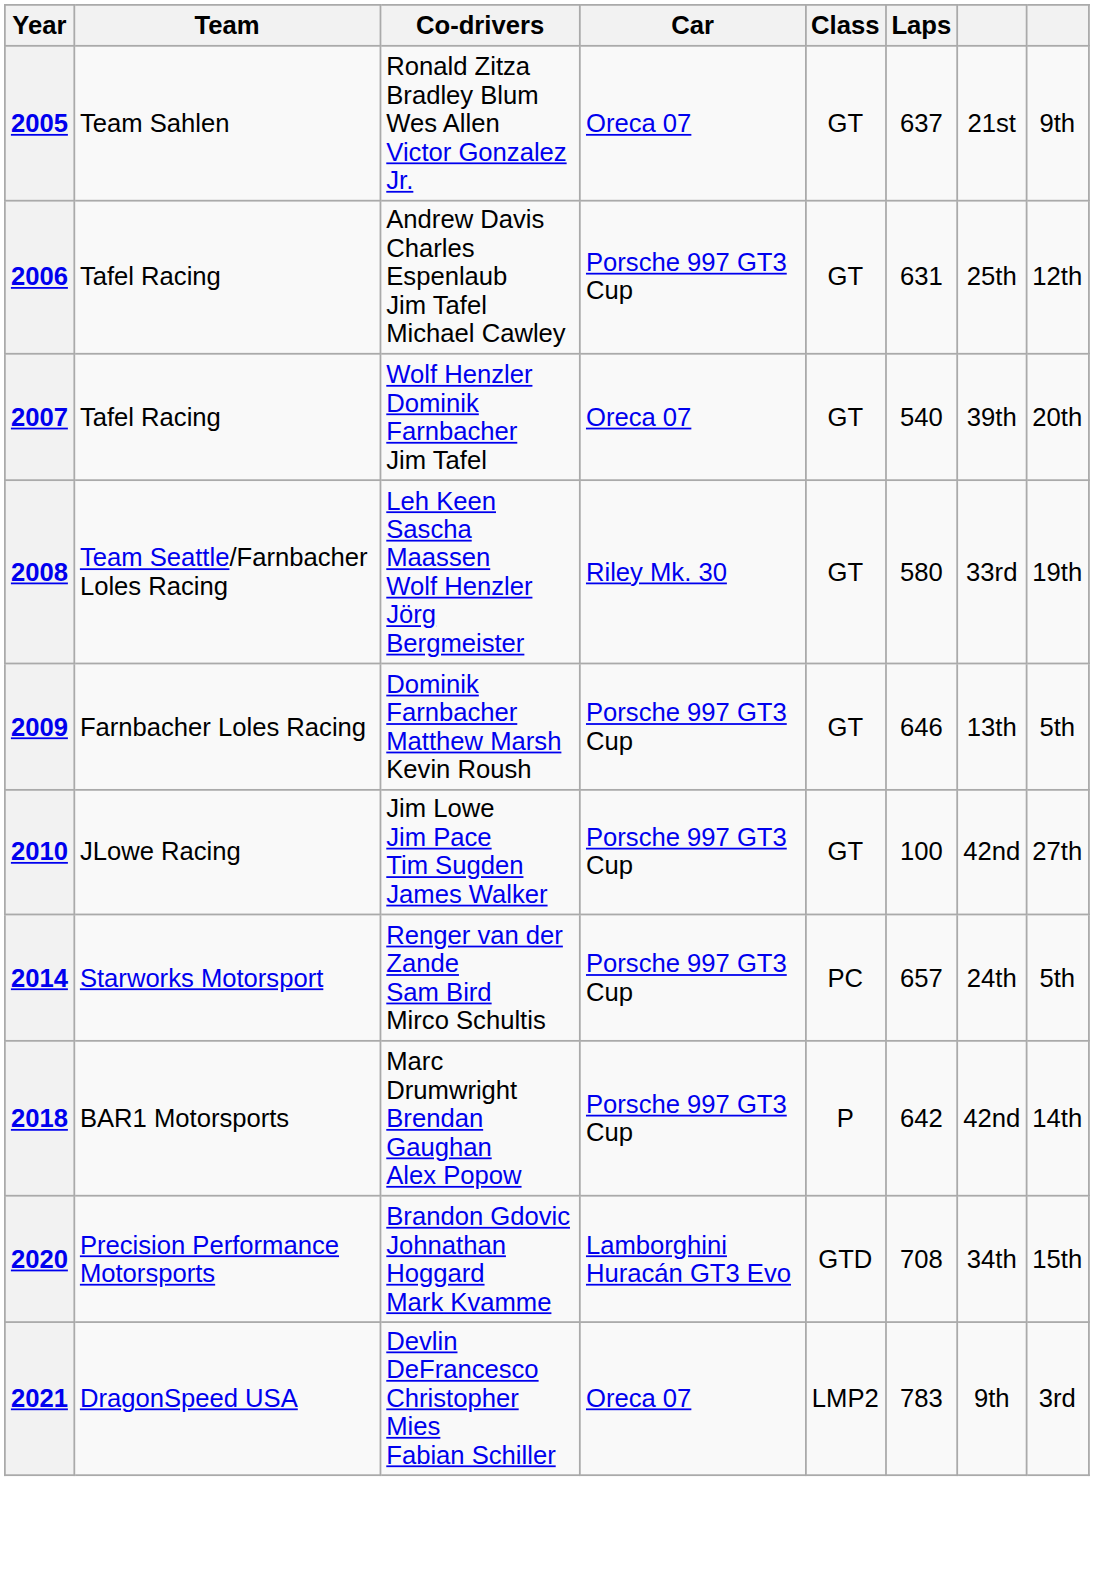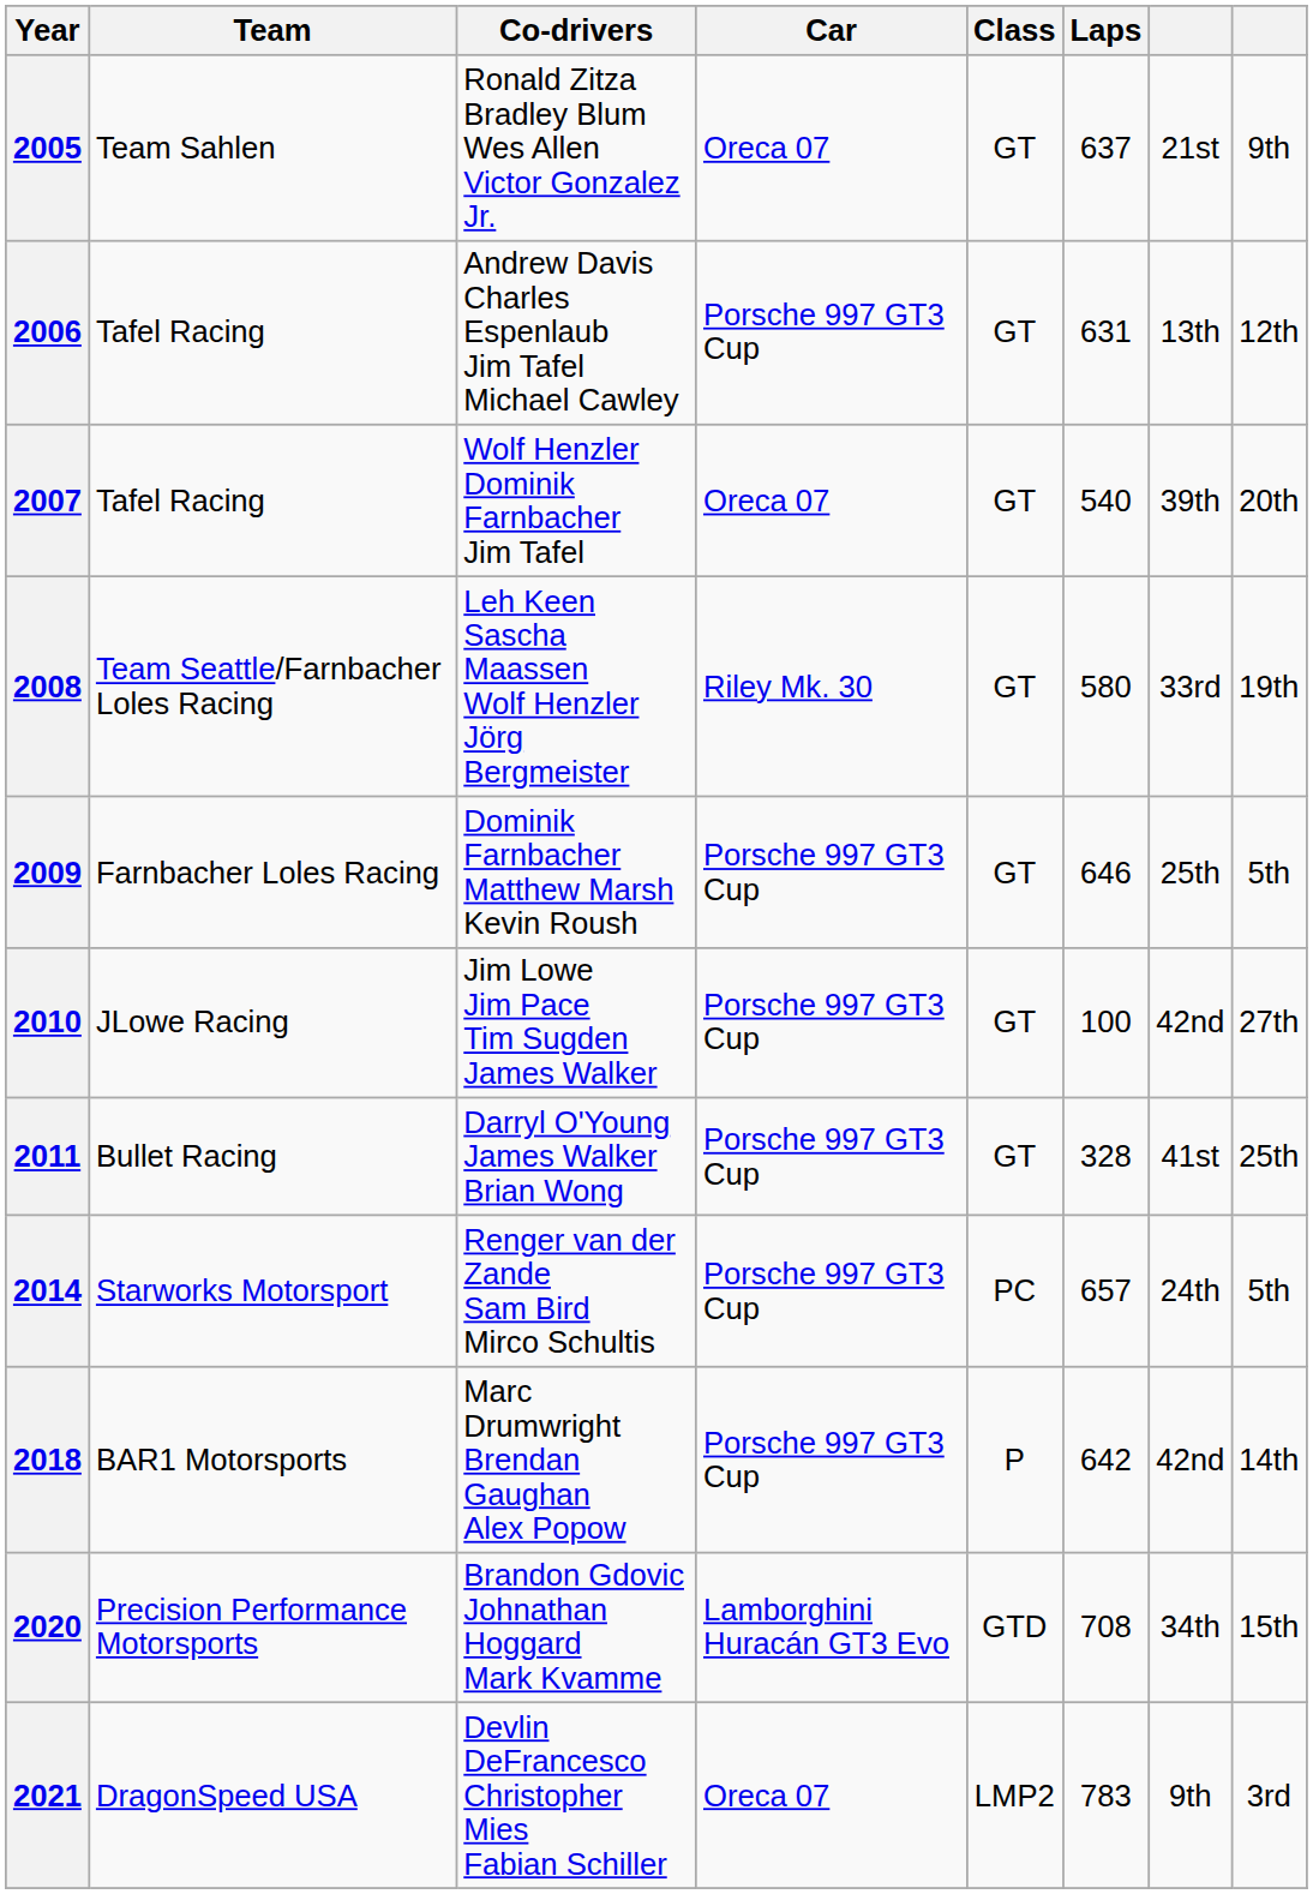 <table class="wikitable" style="text-align:center; font-size:90%;">
 <tr>
 <th>Year</th>
 <th>Team</th>
 <th>Co-drivers</th>
 <th>Car</th>
 <th>Class</th>
 <th>Laps</th>
 <th></th>
 <th></th>
 </tr>
 <tr>
 <th><a href='#'>2005</a></th>
 <td align="left"> Team Sahlen</td>
 <td align="left"> Ronald Zitza<br> Bradley Blum<br> Wes Allen<br> <a href='#'>Victor Gonzalez Jr.</a></td>
 <td align="left"><a href='#'>Oreca 07</a></td>
 <td>GT</td>
 <td>637</td>
 <td>21st</td>
 <td>9th</td>
 </tr>
 <tr>
 <th><a href='#'>2006</a></th>
 <td align="left"> Tafel Racing</td>
 <td align="left"> Andrew Davis<br> Charles Espenlaub<br> Jim Tafel<br> Michael Cawley</td>
 <td align="left"><a href='#'>Porsche 997 GT3</a> Cup</td>
 <td>GT</td>
 <td>631</td>
-<td>25th</td>
+<td>13th</td>
 <td>12th</td>
 </tr>
 <tr>
 <th><a href='#'>2007</a></th>
 <td align="left"> Tafel Racing</td>
 <td align="left"> <a href='#'>Wolf Henzler</a><br> <a href='#'>Dominik Farnbacher</a><br> Jim Tafel</td>
 <td align="left"><a href='#'>Oreca 07</a></td>
 <td>GT</td>
 <td>540</td>
 <td>39th</td>
 <td>20th</td>
 </tr>
 <tr>
 <th><a href='#'>2008</a></th>
 <td align="left"> <a href='#'>Team Seattle</a>/Farnbacher Loles Racing</td>
 <td align="left"> <a href='#'>Leh Keen</a><br> <a href='#'>Sascha Maassen</a><br> <a href='#'>Wolf Henzler</a><br> <a href='#'>Jörg Bergmeister</a></td>
 <td align="left"><a href='#'>Riley Mk. 30</a></td>
 <td>GT</td>
 <td>580</td>
 <td>33rd</td>
 <td>19th</td>
 </tr>
 <tr>
 <th><a href='#'>2009</a></th>
 <td align="left"> Farnbacher Loles Racing</td>
 <td align="left"> <a href='#'>Dominik Farnbacher</a><br> <a href='#'>Matthew Marsh</a><br> Kevin Roush</td>
 <td align="left"><a href='#'>Porsche 997 GT3</a> Cup</td>
 <td>GT</td>
 <td>646</td>
-<td>13th</td>
+<td>25th</td>
 <td>5th</td>
 </tr>
 <tr>
 <th><a href='#'>2010</a></th>
 <td align="left"> JLowe Racing</td>
 <td align="left"> Jim Lowe<br> <a href='#'>Jim Pace</a><br> <a href='#'>Tim Sugden</a><br> <a href='#'>James Walker</a></td>
 <td align="left"><a href='#'>Porsche 997 GT3</a> Cup</td>
 <td>GT</td>
 <td>100</td>
 <td>42nd</td>
 <td>27th</td>
+</tr>
+<tr>
+<th><a href='#'>2011</a></th>
+<td align="left"> Bullet Racing</td>
+<td align="left"> <a href='#'>Darryl O'Young</a><br> <a href='#'>James Walker</a><br> <a href='#'>Brian Wong</a></td>
+<td align="left"><a href='#'>Porsche 997 GT3</a> Cup</td>
+<td>GT</td>
+<td>328</td>
+<td>41st</td>
+<td>25th</td>
 </tr>
 <tr>
 <th><a href='#'>2014</a></th>
 <td align="left"> <a href='#'>Starworks Motorsport</a></td>
 <td align="left"> <a href='#'>Renger van der Zande</a><br> <a href='#'>Sam Bird</a><br> Mirco Schultis</td>
 <td align="left"><a href='#'>Porsche 997 GT3</a> Cup</td>
 <td>PC</td>
 <td>657</td>
 <td>24th</td>
 <td>5th</td>
 </tr>
 <tr>
 <th><a href='#'>2018</a></th>
 <td align="left"> BAR1 Motorsports</td>
 <td align="left"> Marc Drumwright<br> <a href='#'>Brendan Gaughan</a><br> <a href='#'>Alex Popow</a></td>
 <td align="left"><a href='#'>Porsche 997 GT3</a> Cup</td>
 <td>P</td>
 <td>642</td>
 <td>42nd</td>
 <td>14th</td>
 </tr>
 <tr>
 <th><a href='#'>2020</a></th>
 <td align="left"> <a href='#'>Precision Performance Motorsports</a></td>
 <td align="left"> <a href='#'>Brandon Gdovic</a><br> <a href='#'>Johnathan Hoggard</a><br> <a href='#'>Mark Kvamme</a></td>
 <td align="left"><a href='#'>Lamborghini Huracán GT3 Evo</a></td>
 <td>GTD</td>
 <td>708</td>
 <td>34th</td>
 <td>15th</td>
 </tr>
 <tr>
 <th><a href='#'>2021</a></th>
 <td align="left"> <a href='#'>DragonSpeed USA</a></td>
 <td align="left"> <a href='#'>Devlin DeFrancesco</a><br> <a href='#'>Christopher Mies</a><br> <a href='#'>Fabian Schiller</a></td>
 <td align="left"><a href='#'>Oreca 07</a></td>
 <td>LMP2</td>
 <td>783</td>
 <td>9th</td>
 <td>3rd</td>
 </tr>
 </table>
